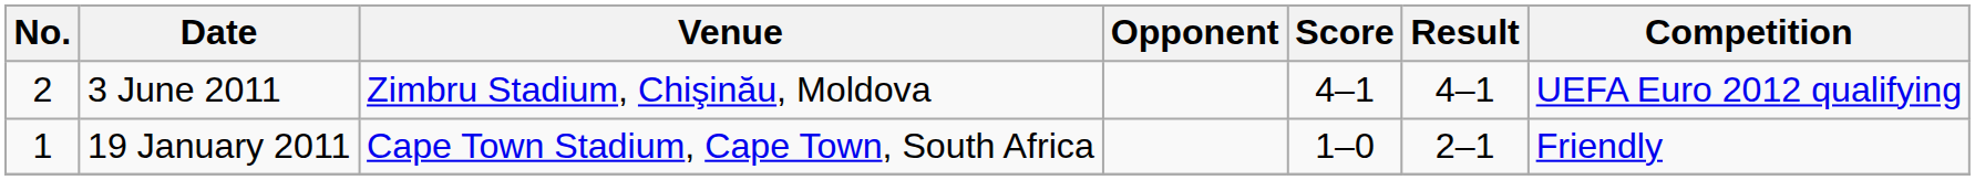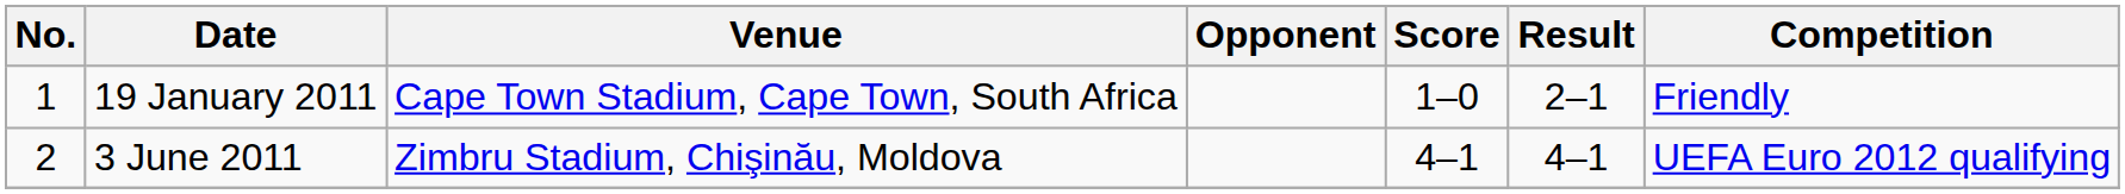 <table class="wikitable sortable">
 <tr>
 <th scope="col">No.</th>
 <th scope="col">Date</th>
 <th scope="col">Venue</th>
 <th scope="col">Opponent</th>
 <th scope="col">Score</th>
 <th scope="col">Result</th>
 <th scope="col">Competition</th>
 </tr>
 <tr>
+<td align="center">1</td>
+<td>19 January 2011</td>
+<td><a href='#'>Cape Town Stadium</a>, <a href='#'>Cape Town</a>, South Africa</td>
+<td></td>
+<td align="center">1–0</td>
+<td align="center">2–1</td>
+<td><a href='#'>Friendly</a></td>
+</tr>
+<tr>
 <td align="center">2</td>
 <td>3 June 2011</td>
 <td><a href='#'>Zimbru Stadium</a>, <a href='#'>Chişinău</a>, Moldova</td>
 <td></td>
 <td align="center">4–1</td>
 <td align="center">4–1</td>
 <td><a href='#'>UEFA Euro 2012 qualifying</a></td>
 </tr>
 <tr>
-<td align="center">1</td>
-<td>19 January 2011</td>
-<td><a href='#'>Cape Town Stadium</a>, <a href='#'>Cape Town</a>, South Africa</td>
-<td></td>
-<td align="center">1–0</td>
-<td align="center">2–1</td>
-<td><a href='#'>Friendly</a></td>
-</tr>
-<tr>
 </tr>
 </table>
